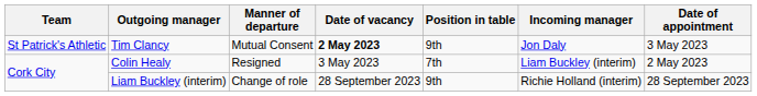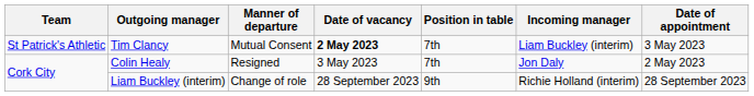 <table class="wikitable sortable">
 <tr>
 <th>Team</th>
 <th>Outgoing manager</th>
 <th>Manner of<br>departure</th>
 <th>Date of vacancy</th>
 <th>Position in table</th>
 <th>Incoming manager</th>
 <th>Date of<br>appointment</th>
 </tr>
 <tr>
 <td><a href='#'>St Patrick's Athletic</a></td>
 <td> <a href='#'>Tim Clancy</a></td>
 <td>Mutual Consent</td>
 <td><strong>2 May 2023</strong></td>
-<td>9th</td>
-<td> <a href='#'>Jon Daly</a></td>
+<td>7th</td>
+<td> <a href='#'>Liam Buckley</a> (interim)</td>
 <td>3 May 2023</td>
 </tr>
 <tr>
 <td rowspan="2"><a href='#'>Cork City</a></td>
 <td> <a href='#'>Colin Healy</a></td>
 <td>Resigned</td>
 <td>3 May 2023</td>
 <td>7th</td>
-<td> <a href='#'>Liam Buckley</a> (interim)</td>
+<td> <a href='#'>Jon Daly</a></td>
 <td>2 May 2023</td>
 </tr>
 <tr>
 <td> <a href='#'>Liam Buckley</a> (interim)</td>
 <td>Change of role</td>
 <td>28 September 2023</td>
 <td>9th</td>
 <td> Richie Holland (interim)</td>
 <td>28 September 2023</td>
 </tr>
 </table>
